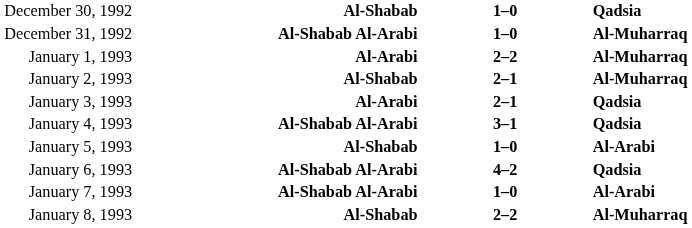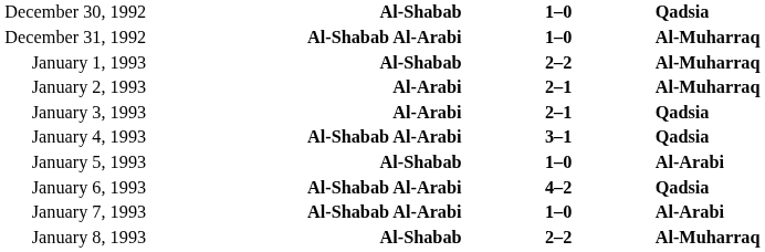 <table width=100% cellspacing=1>
 <tr>
 <th width=10%></th>
 <th width=20%></th>
 <th width=12%></th>
 <th width=20%></th>
 <th></th>
 </tr>
 <tr>
 </tr>
 <tr style=font-size:90%>
 <td align=right>December 30, 1992</td>
 <td align=right><strong>Al-Shabab</strong></td>
 <td align=center><strong>1–0</strong></td>
 <td><strong>Qadsia</strong></td>
 </tr>
 <tr style=font-size:90%>
 <td align=right>December 31, 1992</td>
 <td align=right><strong>Al-Shabab Al-Arabi</strong></td>
 <td align=center><strong>1–0</strong></td>
 <td><strong>Al-Muharraq</strong></td>
 </tr>
 <tr style=font-size:90%>
 <td align=right>January 1, 1993</td>
-<td align=right><strong>Al-Arabi</strong></td>
+<td align=right><strong>Al-Shabab</strong></td>
 <td align=center><strong>2–2</strong></td>
 <td><strong>Al-Muharraq</strong></td>
 </tr>
 <tr style=font-size:90%>
 <td align=right>January 2, 1993</td>
-<td align=right><strong>Al-Shabab</strong></td>
+<td align=right><strong>Al-Arabi</strong></td>
 <td align=center><strong>2–1</strong></td>
 <td><strong>Al-Muharraq</strong></td>
 </tr>
 <tr style=font-size:90%>
 <td align=right>January 3, 1993</td>
 <td align=right><strong>Al-Arabi</strong></td>
 <td align=center><strong>2–1</strong></td>
 <td><strong>Qadsia</strong></td>
 </tr>
 <tr style=font-size:90%>
 <td align=right>January 4, 1993</td>
 <td align=right><strong>Al-Shabab Al-Arabi</strong></td>
 <td align=center><strong>3–1</strong></td>
 <td><strong>Qadsia</strong></td>
 </tr>
 <tr style=font-size:90%>
 <td align=right>January 5, 1993</td>
 <td align=right><strong>Al-Shabab</strong></td>
 <td align=center><strong>1–0</strong></td>
 <td><strong>Al-Arabi</strong></td>
 </tr>
 <tr style=font-size:90%>
 <td align=right>January 6, 1993</td>
 <td align=right><strong>Al-Shabab Al-Arabi</strong></td>
 <td align=center><strong>4–2</strong></td>
 <td><strong>Qadsia</strong></td>
 </tr>
 <tr style=font-size:90%>
 <td align=right>January 7, 1993</td>
 <td align=right><strong>Al-Shabab Al-Arabi</strong></td>
 <td align=center><strong>1–0</strong></td>
 <td><strong>Al-Arabi</strong></td>
 </tr>
 <tr style=font-size:90%>
 <td align=right>January 8, 1993</td>
 <td align=right><strong>Al-Shabab</strong></td>
 <td align=center><strong>2–2</strong></td>
 <td><strong>Al-Muharraq</strong></td>
 </tr>
 </table>
